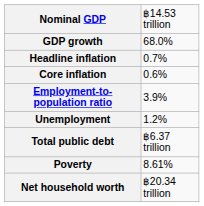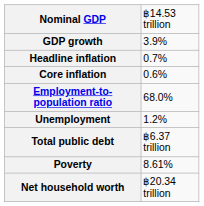 <table class="wikitable" style="border: 1px solid #999; float: right; margin-left: 1em; width:300px">
 <tr>
 <th scope="row">Nominal <a href='#'>GDP</a></th>
 <td>฿14.53 trillion </td>
 </tr>
 <tr>
 <th scope="row">GDP growth</th>
-<td>68.0% </td>
+<td>3.9% </td>
 </tr>
 <tr>
 <th scope="row">Headline inflation</th>
 <td>0.7% </td>
 </tr>
 <tr>
 <th scope="row">Core inflation</th>
 <td>0.6% </td>
 </tr>
 <tr>
 <th scope="row"><a href='#'>Employment-to-population ratio</a></th>
-<td>3.9% </td>
+<td>68.0% </td>
 </tr>
 <tr>
 <th scope="row">Unemployment</th>
 <td>1.2% </td>
 </tr>
 <tr>
 <th scope="row">Total public debt</th>
 <td>฿6.37 trillion </td>
 </tr>
 <tr>
 <th scope="row">Poverty</th>
 <td>8.61% </td>
 </tr>
 <tr>
 <th scope="row">Net household worth</th>
 <td>฿20.34 trillion </td>
 </tr>
 </table>
